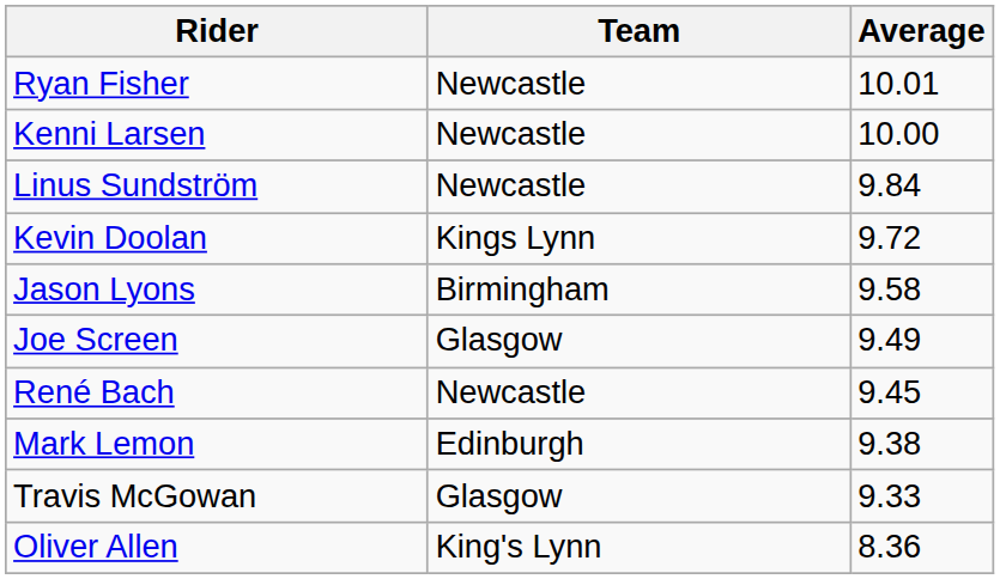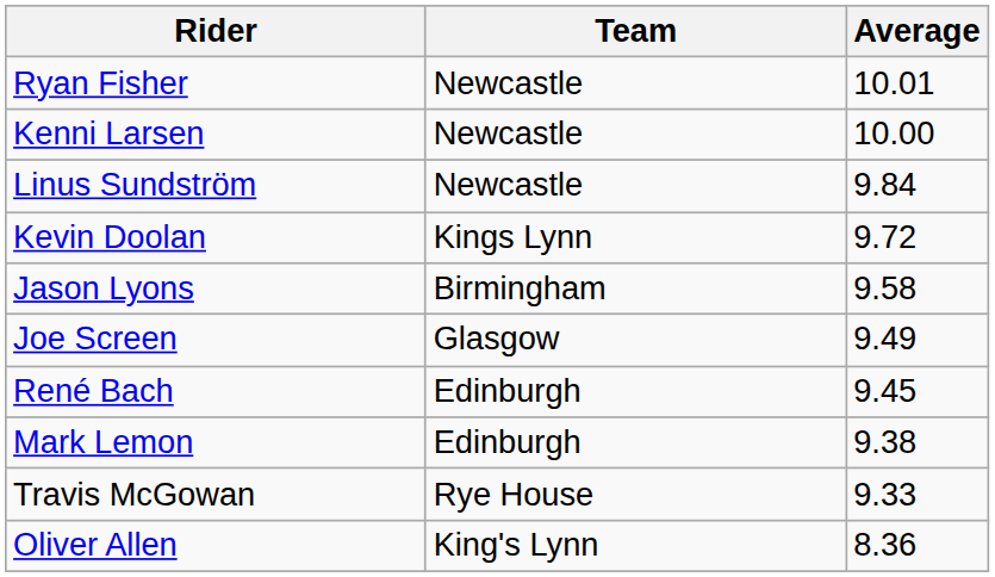 <table class="wikitable" style="font-size: 100%">
 <tr>
 <th width=200>Rider</th>
 <th width=200>Team</th>
 <th width=40>Average</th>
 </tr>
 <tr>
 <td align="left"> <a href='#'>Ryan Fisher</a></td>
 <td>Newcastle</td>
 <td>10.01</td>
 </tr>
 <tr>
 <td align="left"> <a href='#'>Kenni Larsen</a></td>
 <td>Newcastle</td>
 <td>10.00</td>
 </tr>
 <tr>
 <td align="left"> <a href='#'>Linus Sundström</a></td>
 <td>Newcastle</td>
 <td>9.84</td>
 </tr>
 <tr>
 <td align="left"> <a href='#'>Kevin Doolan</a></td>
 <td>Kings Lynn</td>
 <td>9.72</td>
 </tr>
 <tr>
 <td align="left"> <a href='#'>Jason Lyons</a></td>
 <td>Birmingham</td>
 <td>9.58</td>
 </tr>
 <tr>
 <td align="left"> <a href='#'>Joe Screen</a></td>
 <td>Glasgow</td>
 <td>9.49</td>
 </tr>
 <tr>
 <td align="left"> <a href='#'>René Bach</a></td>
-<td>Newcastle</td>
+<td>Edinburgh</td>
 <td>9.45</td>
 </tr>
 <tr>
 <td align="left"> <a href='#'>Mark Lemon</a></td>
 <td>Edinburgh</td>
 <td>9.38</td>
 </tr>
 <tr>
 <td align="left"> Travis McGowan</td>
-<td>Glasgow</td>
+<td>Rye House</td>
 <td>9.33</td>
 </tr>
 <tr>
 <td align="left"> <a href='#'>Oliver Allen</a></td>
 <td>King's Lynn</td>
 <td>8.36</td>
 </tr>
 </table>
